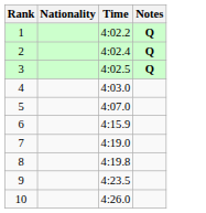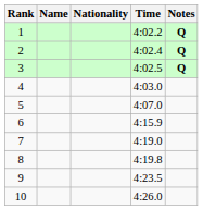 <table class="wikitable sortable" style="text-align:center">
 <tr>
 <th>Rank</th>
+<th>Name</th>
 <th>Nationality</th>
 <th>Time</th>
 <th>Notes</th>
 </tr>
 <tr bgcolor=ccffcc>
 <td>1</td>
 <td align=left></td>
+<td align=left></td>
 <td>4:02.2</td>
 <td><strong>Q</strong></td>
 </tr>
 <tr bgcolor=ccffcc>
 <td>2</td>
+<td align=left></td>
 <td align=left></td>
 <td>4:02.4</td>
 <td><strong>Q</strong></td>
 </tr>
 <tr bgcolor=ccffcc>
 <td>3</td>
 <td align=left></td>
+<td align=left></td>
 <td>4:02.5</td>
 <td><strong>Q</strong></td>
 </tr>
 <tr>
 <td>4</td>
+<td align=left></td>
 <td align=left></td>
 <td>4:03.0</td>
 <td></td>
 </tr>
 <tr>
 <td>5</td>
 <td align=left></td>
+<td align=left></td>
 <td>4:07.0</td>
 <td></td>
 </tr>
 <tr>
 <td>6</td>
+<td align=left></td>
 <td align=left></td>
 <td>4:15.9</td>
 <td></td>
 </tr>
 <tr>
 <td>7</td>
 <td align=left></td>
+<td align=left></td>
 <td>4:19.0</td>
 <td></td>
 </tr>
 <tr>
 <td>8</td>
+<td align=left></td>
 <td align=left></td>
 <td>4:19.8</td>
 <td></td>
 </tr>
 <tr>
 <td>9</td>
 <td align=left></td>
+<td align=left></td>
 <td>4:23.5</td>
 <td></td>
 </tr>
 <tr>
 <td>10</td>
 <td align=left></td>
+<td align=left></td>
 <td>4:26.0</td>
 <td></td>
 </tr>
 </table>
